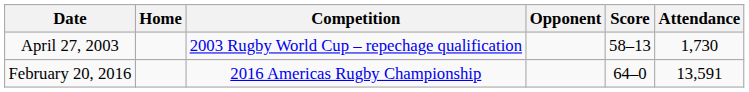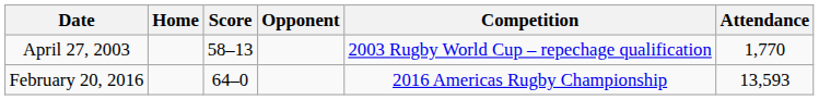 <table class="wikitable" style="font-size: 95%;text-align: center;">
 <tr>
 <th>Date</th>
 <th>Home</th>
+<th>Score</th>
+<th>Opponent</th>
 <th>Competition</th>
-<th>Opponent</th>
-<th>Score</th>
 <th>Attendance</th>
 </tr>
 <tr>
 <td>April 27, 2003</td>
 <td><strong></strong></td>
+<td>58–13</td>
+<td></td>
 <td><a href='#'>2003 Rugby World Cup – repechage qualification</a></td>
-<td></td>
-<td>58–13</td>
-<td>1,730</td>
+<td>1,770</td>
 </tr>
 <tr>
 <td>February 20, 2016</td>
 <td><strong></strong></td>
+<td>64–0</td>
+<td></td>
 <td><a href='#'>2016 Americas Rugby Championship</a></td>
-<td></td>
-<td>64–0</td>
-<td>13,591</td>
+<td>13,593</td>
 </tr>
 </table>
